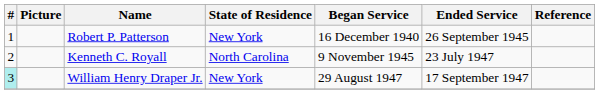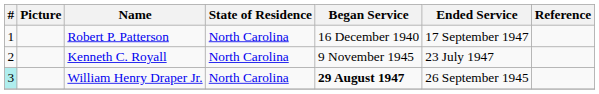 <table class="wikitable">
 <tr>
 <th>#</th>
 <th>Picture</th>
 <th>Name</th>
 <th>State of Residence</th>
 <th>Began Service</th>
 <th>Ended Service</th>
 <th>Reference</th>
 </tr>
 <tr>
 <td>1</td>
 <td></td>
 <td><a href='#'>Robert  P. Patterson</a></td>
-<td><a href='#'>New York</a></td>
+<td><a href='#'>North Carolina</a></td>
 <td>16 December 1940</td>
-<td>26 September 1945</td>
+<td>17 September 1947</td>
 <td></td>
 </tr>
 <tr>
 <td>2</td>
 <td></td>
 <td><a href='#'>Kenneth C. Royall</a></td>
 <td><a href='#'>North Carolina</a></td>
 <td>9 November 1945</td>
 <td>23 July 1947</td>
 <td></td>
 </tr>
 <tr>
 <td style="background: paleturquoise;">3</td>
 <td></td>
 <td><a href='#'>William Henry Draper Jr.</a></td>
-<td><a href='#'>New York</a></td>
-<td>29 August 1947</td>
-<td>17 September 1947</td>
+<td><a href='#'>North Carolina</a></td>
+<td><strong>29 August 1947</strong></td>
+<td>26 September 1945</td>
 <td></td>
 </tr>
 <tr>
 </tr>
 </table>
